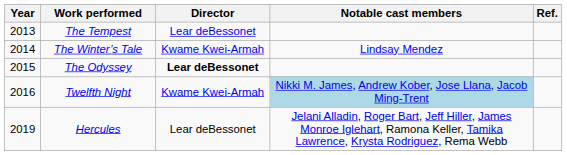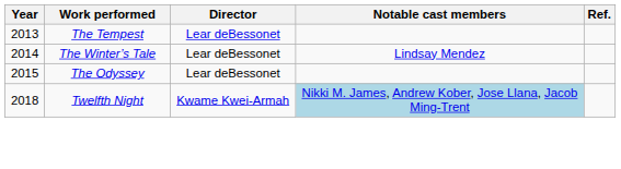 <table class="wikitable sortable" style="text-align:center;">
 <tr>
 <th width="44">Year</th>
 <th width="154">Work performed</th>
 <th width="154">Director</th>
 <th width="363" class="unsortable">Notable cast members</th>
 <th width="33" class="unsortable">Ref.</th>
 </tr>
 <tr>
 <td>2013</td>
 <td><em><a href='#'>The Tempest</a></em></td>
 <td><a href='#'>Lear deBessonet</a></td>
 <td></td>
 <td></td>
 </tr>
 <tr>
 <td>2014</td>
 <td><em><a href='#'>The Winter’s Tale</a></em></td>
-<td><a href='#'>Kwame Kwei-Armah</a></td>
+<td>Lear deBessonet</td>
 <td><a href='#'>Lindsay Mendez</a></td>
 <td></td>
 </tr>
 <tr>
 <td>2015</td>
 <td><em><a href='#'>The Odyssey</a></em></td>
-<td><strong>Lear deBessonet</strong></td>
+<td>Lear deBessonet</td>
 <td></td>
 <td></td>
 </tr>
 <tr>
-<td>2016</td>
+<td>2018</td>
 <td><em><a href='#'>Twelfth Night</a></em></td>
 <td><a href='#'>Kwame Kwei-Armah</a></td>
 <td class=nowraplinks style="background: lightblue;"><a href='#'>Nikki M. James</a>, <a href='#'>Andrew Kober</a>, <a href='#'>Jose Llana</a>, <a href='#'>Jacob Ming-Trent</a></td>
 <td></td>
 </tr>
-<tr>
-<td>2019</td>
-<td><em><a href='#'>Hercules</a></em></td>
-<td>Lear deBessonet</td>
-<td class=nowraplinks><a href='#'>Jelani Alladin</a>, <a href='#'>Roger Bart</a>, <a href='#'>Jeff Hiller</a>, <a href='#'>James Monroe Iglehart</a>, Ramona Keller, <a href='#'>Tamika Lawrence</a>, <a href='#'>Krysta Rodriguez</a>, Rema Webb</td>
-<td></td>
-</tr>
 </table>
